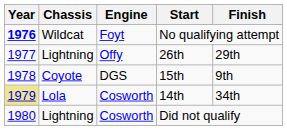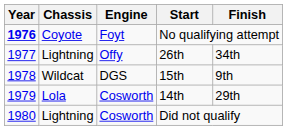 <table class="wikitable" style="font-size: 95%;">
 <tr>
 <th>Year</th>
 <th>Chassis</th>
 <th>Engine</th>
 <th>Start</th>
 <th>Finish</th>
 </tr>
 <tr>
 <td><strong><a href='#'>1976</a></strong></td>
-<td>Wildcat</td>
+<td><a href='#'>Coyote</a></td>
 <td><a href='#'>Foyt</a></td>
 <td colspan=2>No qualifying attempt</td>
 </tr>
 <tr>
 <td><a href='#'>1977</a></td>
 <td>Lightning</td>
 <td><a href='#'>Offy</a></td>
 <td>26th</td>
-<td>29th</td>
+<td>34th</td>
 </tr>
 <tr>
 <td><a href='#'>1978</a></td>
-<td><a href='#'>Coyote</a></td>
+<td>Wildcat</td>
 <td>DGS</td>
 <td>15th</td>
 <td>9th</td>
 </tr>
 <tr>
-<td style="background: khaki;"><a href='#'>1979</a></td>
+<td><a href='#'>1979</a></td>
 <td><a href='#'>Lola</a></td>
 <td><a href='#'>Cosworth</a></td>
 <td>14th</td>
-<td>34th</td>
+<td>29th</td>
 </tr>
 <tr>
 <td><a href='#'>1980</a></td>
 <td>Lightning</td>
 <td><a href='#'>Cosworth</a></td>
 <td colspan=2>Did not qualify</td>
 </tr>
 </table>
